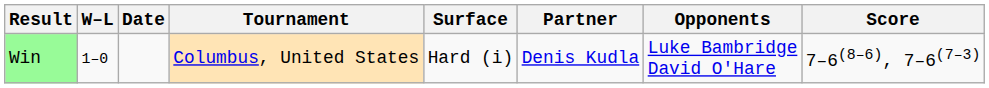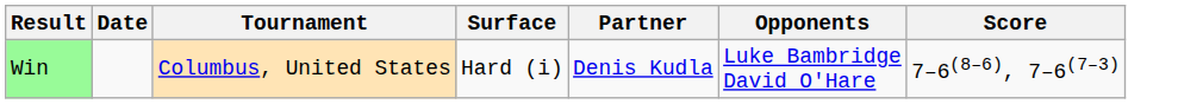 <table class="sortable wikitable nowrap">
 <tr>
 <th>Result</th>
-<th class=unsortable>W–L</th>
 <th>Date</th>
 <th>Tournament</th>
 <th>Surface</th>
 <th>Partner</th>
 <th>Opponents</th>
 <th class=unsortable>Score</th>
 </tr>
 <tr>
 <td bgcolor=98FB98>Win</td>
-<td><small>1–0</small></td>
 <td><a href='#'></a></td>
 <td style=background:moccasin><a href='#'>Columbus</a>, United States</td>
 <td>Hard (i)</td>
 <td> <a href='#'>Denis Kudla</a></td>
 <td> <a href='#'>Luke Bambridge</a><br> <a href='#'>David O'Hare</a></td>
 <td>7–6<sup>(8–6)</sup>, 7–6<sup>(7–3)</sup></td>
 </tr>
 </table>
